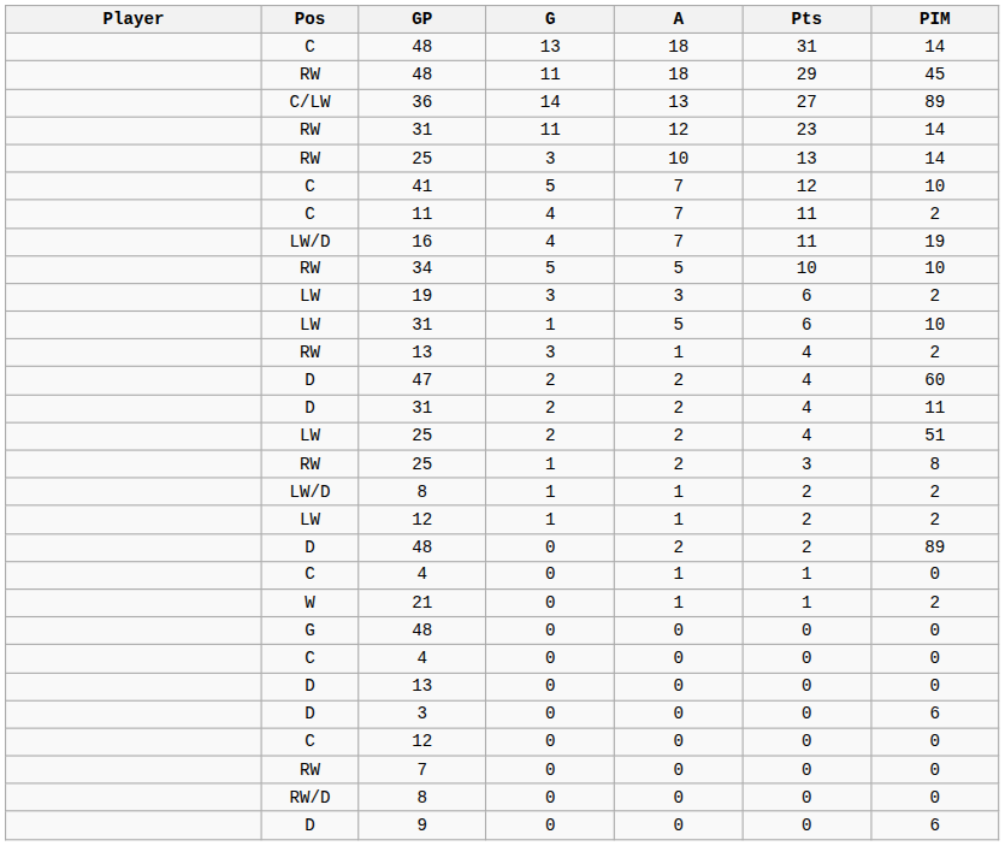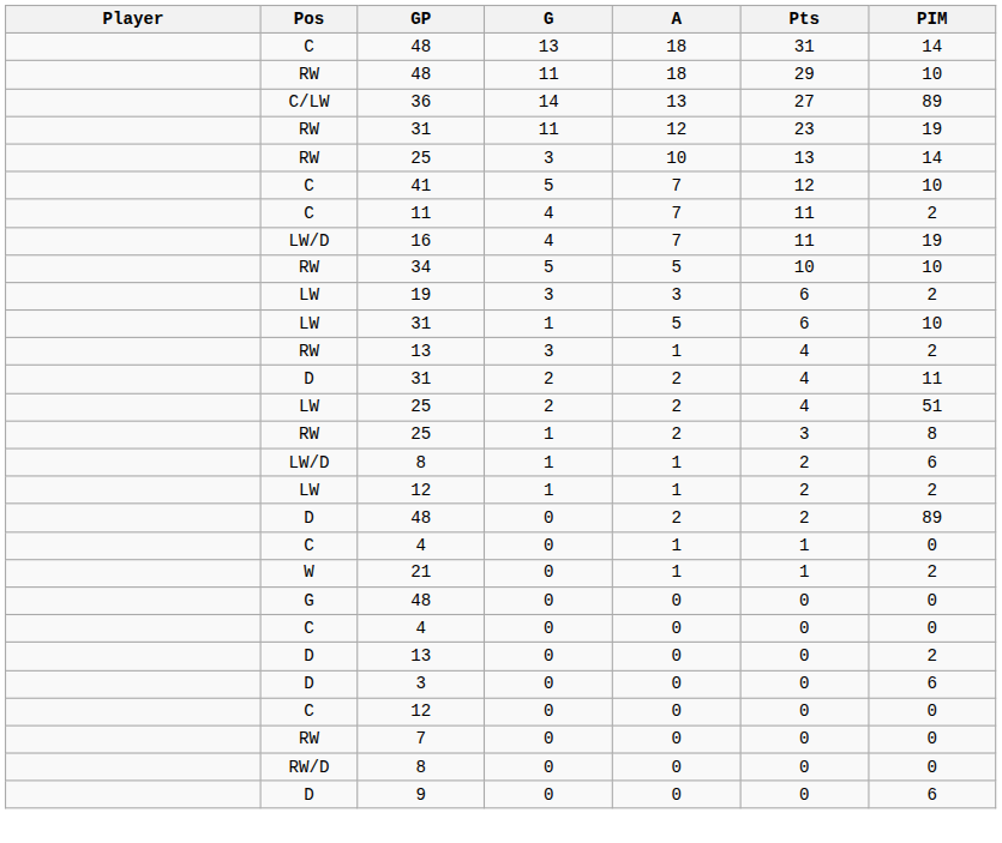 <table class="wikitable sortable" width="60%">
 <tr ALIGN="center">
 <th bgcolor="#DDDDFF" width="10%">Player</th>
 <th bgcolor="#DDDDFF" width="3%" title="Position">Pos</th>
 <th bgcolor="#DDDDFF" width="5%" title="Games played">GP</th>
 <th bgcolor="#DDDDFF" width="5%" title="Goals">G</th>
 <th bgcolor="#DDDDFF" width="5%" title="Assists">A</th>
 <th bgcolor="#DDDDFF" width="5%" title="Points">Pts</th>
 <th bgcolor="#DDDDFF" width="5%" title="Penalties in Minutes">PIM</th>
 </tr>
 <tr align="center">
 <td align="right"></td>
 <td>C</td>
 <td>48</td>
 <td>13</td>
 <td>18</td>
 <td>31</td>
 <td>14</td>
 </tr>
 <tr align="center">
 <td align="right"></td>
 <td>RW</td>
 <td>48</td>
 <td>11</td>
 <td>18</td>
 <td>29</td>
-<td>45</td>
+<td>10</td>
 </tr>
 <tr align="center">
 <td align="right"></td>
 <td>C/LW</td>
 <td>36</td>
 <td>14</td>
 <td>13</td>
 <td>27</td>
 <td>89</td>
 </tr>
 <tr align="center">
 <td align="right"></td>
 <td>RW</td>
 <td>31</td>
 <td>11</td>
 <td>12</td>
 <td>23</td>
-<td>14</td>
+<td>19</td>
 </tr>
 <tr align="center">
 <td align="right"></td>
 <td>RW</td>
 <td>25</td>
 <td>3</td>
 <td>10</td>
 <td>13</td>
 <td>14</td>
 </tr>
 <tr align="center">
 <td align="right"></td>
 <td>C</td>
 <td>41</td>
 <td>5</td>
 <td>7</td>
 <td>12</td>
 <td>10</td>
 </tr>
 <tr align="center">
 <td align="right"></td>
 <td>C</td>
 <td>11</td>
 <td>4</td>
 <td>7</td>
 <td>11</td>
 <td>2</td>
 </tr>
 <tr align="center">
 <td align="right"></td>
 <td>LW/D</td>
 <td>16</td>
 <td>4</td>
 <td>7</td>
 <td>11</td>
 <td>19</td>
 </tr>
 <tr align="center">
 <td align="right"></td>
 <td>RW</td>
 <td>34</td>
 <td>5</td>
 <td>5</td>
 <td>10</td>
 <td>10</td>
 </tr>
 <tr align="center">
 <td align="right"></td>
 <td>LW</td>
 <td>19</td>
 <td>3</td>
 <td>3</td>
 <td>6</td>
 <td>2</td>
 </tr>
 <tr align="center">
 <td align="right"></td>
 <td>LW</td>
 <td>31</td>
 <td>1</td>
 <td>5</td>
 <td>6</td>
 <td>10</td>
 </tr>
 <tr align="center">
 <td align="right"></td>
 <td>RW</td>
 <td>13</td>
 <td>3</td>
 <td>1</td>
 <td>4</td>
 <td>2</td>
 </tr>
 <tr align="center">
 <td align="right"></td>
 <td>D</td>
-<td>47</td>
-<td>2</td>
-<td>2</td>
-<td>4</td>
-<td>60</td>
-</tr>
-<tr align="center">
-<td align="right"></td>
-<td>D</td>
 <td>31</td>
 <td>2</td>
 <td>2</td>
 <td>4</td>
 <td>11</td>
 </tr>
 <tr align="center">
 <td align="right"></td>
 <td>LW</td>
 <td>25</td>
 <td>2</td>
 <td>2</td>
 <td>4</td>
 <td>51</td>
 </tr>
 <tr align="center">
 <td align="right"></td>
 <td>RW</td>
 <td>25</td>
 <td>1</td>
 <td>2</td>
 <td>3</td>
 <td>8</td>
 </tr>
 <tr align="center">
 <td align="right"></td>
 <td>LW/D</td>
 <td>8</td>
 <td>1</td>
 <td>1</td>
 <td>2</td>
-<td>2</td>
+<td>6</td>
 </tr>
 <tr align="center">
 <td align="right"></td>
 <td>LW</td>
 <td>12</td>
 <td>1</td>
 <td>1</td>
 <td>2</td>
 <td>2</td>
 </tr>
 <tr align="center">
 <td align="right"></td>
 <td>D</td>
 <td>48</td>
 <td>0</td>
 <td>2</td>
 <td>2</td>
 <td>89</td>
 </tr>
 <tr align="center">
 <td align="right"></td>
 <td>C</td>
 <td>4</td>
 <td>0</td>
 <td>1</td>
 <td>1</td>
 <td>0</td>
 </tr>
 <tr align="center">
 <td align="right"></td>
 <td>W</td>
 <td>21</td>
 <td>0</td>
 <td>1</td>
 <td>1</td>
 <td>2</td>
 </tr>
 <tr align="center">
 <td align="right"></td>
 <td>G</td>
 <td>48</td>
 <td>0</td>
 <td>0</td>
 <td>0</td>
 <td>0</td>
 </tr>
 <tr align="center">
 <td align="right"></td>
 <td>C</td>
 <td>4</td>
 <td>0</td>
 <td>0</td>
 <td>0</td>
 <td>0</td>
 </tr>
 <tr align="center">
 <td align="right"></td>
 <td>D</td>
 <td>13</td>
 <td>0</td>
 <td>0</td>
 <td>0</td>
-<td>0</td>
+<td>2</td>
 </tr>
 <tr align="center">
 <td align="right"></td>
 <td>D</td>
 <td>3</td>
 <td>0</td>
 <td>0</td>
 <td>0</td>
 <td>6</td>
 </tr>
 <tr align="center">
 <td align="right"></td>
 <td>C</td>
 <td>12</td>
 <td>0</td>
 <td>0</td>
 <td>0</td>
 <td>0</td>
 </tr>
 <tr align="center">
 <td align="right"></td>
 <td>RW</td>
 <td>7</td>
 <td>0</td>
 <td>0</td>
 <td>0</td>
 <td>0</td>
 </tr>
 <tr align="center">
 <td align="right"></td>
 <td>RW/D</td>
 <td>8</td>
 <td>0</td>
 <td>0</td>
 <td>0</td>
 <td>0</td>
 </tr>
 <tr align="center">
 <td align="right"></td>
 <td>D</td>
 <td>9</td>
 <td>0</td>
 <td>0</td>
 <td>0</td>
 <td>6</td>
 </tr>
 </table>
